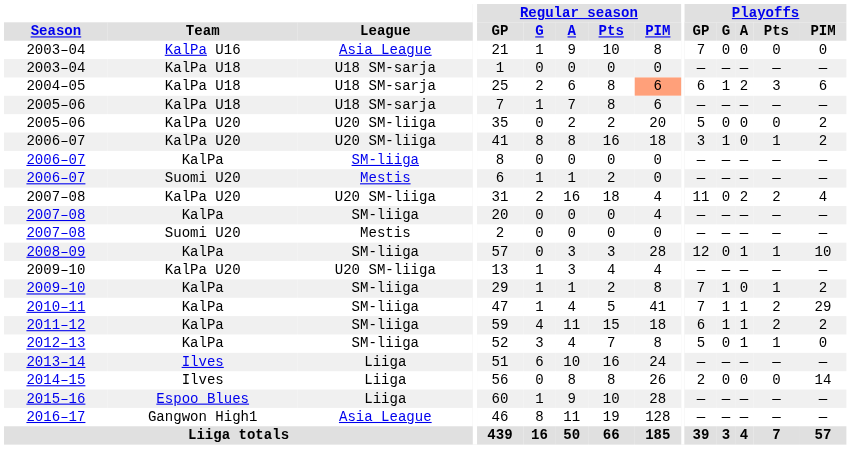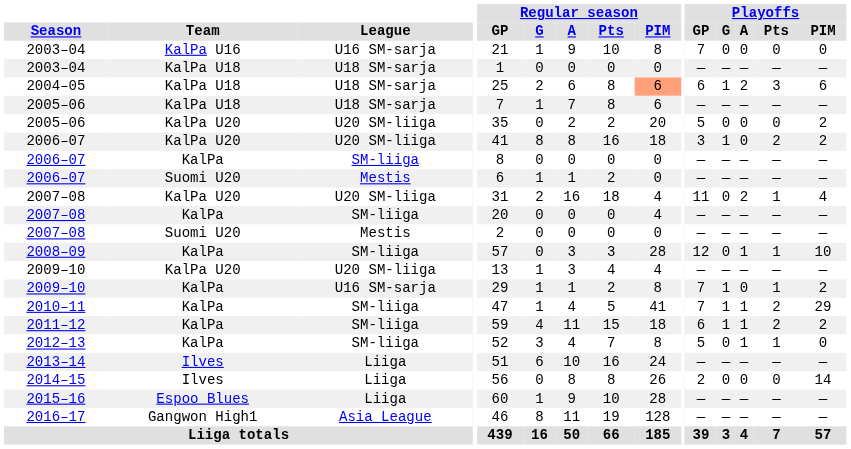 <table border="0" cellpadding="1" cellspacing="0" style="text-align:center; width:60em">
 <tr bgcolor="#e0e0e0">
 <th colspan="3" bgcolor="#ffffff"></th>
 <th rowspan="99" bgcolor="#ffffff"></th>
 <th colspan="5"><a href='#'>Regular season</a></th>
 <th rowspan="99" bgcolor="#ffffff"></th>
 <th colspan="5"><a href='#'>Playoffs</a></th>
 </tr>
 <tr bgcolor="#e0e0e0">
 <th><a href='#'>Season</a></th>
 <th>Team</th>
 <th>League</th>
 <th>GP</th>
 <th><a href='#'>G</a></th>
 <th><a href='#'>A</a></th>
 <th><a href='#'>Pts</a></th>
 <th><a href='#'>PIM</a></th>
 <th>GP</th>
 <th>G</th>
 <th>A</th>
 <th>Pts</th>
 <th>PIM</th>
 </tr>
 <tr>
 <td>2003–04</td>
 <td><a href='#'>KalPa</a> U16</td>
-<td><a href='#'>Asia League</a></td>
+<td>U16 SM-sarja</td>
 <td>21</td>
 <td>1</td>
 <td>9</td>
 <td>10</td>
 <td>8</td>
 <td>7</td>
 <td>0</td>
 <td>0</td>
 <td>0</td>
 <td>0</td>
 </tr>
 <tr bgcolor="#f0f0f0">
 <td>2003–04</td>
 <td>KalPa U18</td>
 <td>U18 SM-sarja</td>
 <td>1</td>
 <td>0</td>
 <td>0</td>
 <td>0</td>
 <td>0</td>
 <td>—</td>
 <td>—</td>
 <td>—</td>
 <td>—</td>
 <td>—</td>
 </tr>
 <tr>
 <td>2004–05</td>
 <td>KalPa U18</td>
 <td>U18 SM-sarja</td>
 <td>25</td>
 <td>2</td>
 <td>6</td>
 <td>8</td>
 <td style="background: lightsalmon;">6</td>
 <td>6</td>
 <td>1</td>
 <td>2</td>
 <td>3</td>
 <td>6</td>
 </tr>
 <tr bgcolor="#f0f0f0">
 <td>2005–06</td>
 <td>KalPa U18</td>
 <td>U18 SM-sarja</td>
 <td>7</td>
 <td>1</td>
 <td>7</td>
 <td>8</td>
 <td>6</td>
 <td>—</td>
 <td>—</td>
 <td>—</td>
 <td>—</td>
 <td>—</td>
 </tr>
 <tr>
 <td>2005–06</td>
 <td>KalPa U20</td>
 <td>U20 SM-liiga</td>
 <td>35</td>
 <td>0</td>
 <td>2</td>
 <td>2</td>
 <td>20</td>
 <td>5</td>
 <td>0</td>
 <td>0</td>
 <td>0</td>
 <td>2</td>
 </tr>
 <tr bgcolor="#f0f0f0">
 <td>2006–07</td>
 <td>KalPa U20</td>
 <td>U20 SM-liiga</td>
 <td>41</td>
 <td>8</td>
 <td>8</td>
 <td>16</td>
 <td>18</td>
 <td>3</td>
 <td>1</td>
 <td>0</td>
-<td>1</td>
+<td>2</td>
 <td>2</td>
 </tr>
 <tr>
 <td><a href='#'>2006–07</a></td>
 <td>KalPa</td>
 <td><a href='#'>SM-liiga</a></td>
 <td>8</td>
 <td>0</td>
 <td>0</td>
 <td>0</td>
 <td>0</td>
 <td>—</td>
 <td>—</td>
 <td>—</td>
 <td>—</td>
 <td>—</td>
 </tr>
 <tr bgcolor="#f0f0f0">
 <td><a href='#'>2006–07</a></td>
 <td>Suomi U20</td>
 <td><a href='#'>Mestis</a></td>
 <td>6</td>
 <td>1</td>
 <td>1</td>
 <td>2</td>
 <td>0</td>
 <td>—</td>
 <td>—</td>
 <td>—</td>
 <td>—</td>
 <td>—</td>
 </tr>
 <tr>
 <td>2007–08</td>
 <td>KalPa U20</td>
 <td>U20 SM-liiga</td>
 <td>31</td>
 <td>2</td>
 <td>16</td>
 <td>18</td>
 <td>4</td>
 <td>11</td>
 <td>0</td>
 <td>2</td>
-<td>2</td>
+<td>1</td>
 <td>4</td>
 </tr>
 <tr bgcolor="#f0f0f0">
 <td><a href='#'>2007–08</a></td>
 <td>KalPa</td>
 <td>SM-liiga</td>
 <td>20</td>
 <td>0</td>
 <td>0</td>
 <td>0</td>
 <td>4</td>
 <td>—</td>
 <td>—</td>
 <td>—</td>
 <td>—</td>
 <td>—</td>
 </tr>
 <tr>
 <td><a href='#'>2007–08</a></td>
 <td>Suomi U20</td>
 <td>Mestis</td>
 <td>2</td>
 <td>0</td>
 <td>0</td>
 <td>0</td>
 <td>0</td>
 <td>—</td>
 <td>—</td>
 <td>—</td>
 <td>—</td>
 <td>—</td>
 </tr>
 <tr bgcolor="#f0f0f0">
 <td><a href='#'>2008–09</a></td>
 <td>KalPa</td>
 <td>SM-liiga</td>
 <td>57</td>
 <td>0</td>
 <td>3</td>
 <td>3</td>
 <td>28</td>
 <td>12</td>
 <td>0</td>
 <td>1</td>
 <td>1</td>
 <td>10</td>
 </tr>
 <tr>
 <td>2009–10</td>
 <td>KalPa U20</td>
 <td>U20 SM-liiga</td>
 <td>13</td>
 <td>1</td>
 <td>3</td>
 <td>4</td>
 <td>4</td>
 <td>—</td>
 <td>—</td>
 <td>—</td>
 <td>—</td>
 <td>—</td>
 </tr>
 <tr bgcolor="#f0f0f0">
 <td><a href='#'>2009–10</a></td>
 <td>KalPa</td>
-<td>SM-liiga</td>
+<td>U16 SM-sarja</td>
 <td>29</td>
 <td>1</td>
 <td>1</td>
 <td>2</td>
 <td>8</td>
 <td>7</td>
 <td>1</td>
 <td>0</td>
 <td>1</td>
 <td>2</td>
 </tr>
 <tr>
 <td><a href='#'>2010–11</a></td>
 <td>KalPa</td>
 <td>SM-liiga</td>
 <td>47</td>
 <td>1</td>
 <td>4</td>
 <td>5</td>
 <td>41</td>
 <td>7</td>
 <td>1</td>
 <td>1</td>
 <td>2</td>
 <td>29</td>
 </tr>
 <tr bgcolor="#f0f0f0">
 <td><a href='#'>2011–12</a></td>
 <td>KalPa</td>
 <td>SM-liiga</td>
 <td>59</td>
 <td>4</td>
 <td>11</td>
 <td>15</td>
 <td>18</td>
 <td>6</td>
 <td>1</td>
 <td>1</td>
 <td>2</td>
 <td>2</td>
 </tr>
 <tr>
 <td><a href='#'>2012–13</a></td>
 <td>KalPa</td>
 <td>SM-liiga</td>
 <td>52</td>
 <td>3</td>
 <td>4</td>
 <td>7</td>
 <td>8</td>
 <td>5</td>
 <td>0</td>
 <td>1</td>
 <td>1</td>
 <td>0</td>
 </tr>
 <tr bgcolor="#f0f0f0">
 <td><a href='#'>2013–14</a></td>
 <td><a href='#'>Ilves</a></td>
 <td>Liiga</td>
 <td>51</td>
 <td>6</td>
 <td>10</td>
 <td>16</td>
 <td>24</td>
 <td>—</td>
 <td>—</td>
 <td>—</td>
 <td>—</td>
 <td>—</td>
 </tr>
 <tr>
 <td><a href='#'>2014–15</a></td>
 <td>Ilves</td>
 <td>Liiga</td>
 <td>56</td>
 <td>0</td>
 <td>8</td>
 <td>8</td>
 <td>26</td>
 <td>2</td>
 <td>0</td>
 <td>0</td>
 <td>0</td>
 <td>14</td>
 </tr>
 <tr bgcolor="#f0f0f0">
 <td><a href='#'>2015–16</a></td>
 <td><a href='#'>Espoo Blues</a></td>
 <td>Liiga</td>
 <td>60</td>
 <td>1</td>
 <td>9</td>
 <td>10</td>
 <td>28</td>
 <td>—</td>
 <td>—</td>
 <td>—</td>
 <td>—</td>
 <td>—</td>
 </tr>
 <tr>
 <td><a href='#'>2016–17</a></td>
 <td>Gangwon High1</td>
 <td><a href='#'>Asia League</a></td>
 <td>46</td>
 <td>8</td>
 <td>11</td>
 <td>19</td>
 <td>128</td>
 <td>—</td>
 <td>—</td>
 <td>—</td>
 <td>—</td>
 <td>—</td>
 </tr>
 <tr>
 </tr>
 <tr ALIGN="center" bgcolor="#e0e0e0">
 <th colspan="3">Liiga totals</th>
 <th ALIGN="center">439</th>
 <th ALIGN="center">16</th>
 <th ALIGN="center">50</th>
 <th ALIGN="center">66</th>
 <th ALIGN="center">185</th>
 <th ALIGN="center">39</th>
 <th ALIGN="center">3</th>
 <th ALIGN="center">4</th>
 <th ALIGN="center">7</th>
 <th ALIGN="center">57</th>
 </tr>
 </table>
